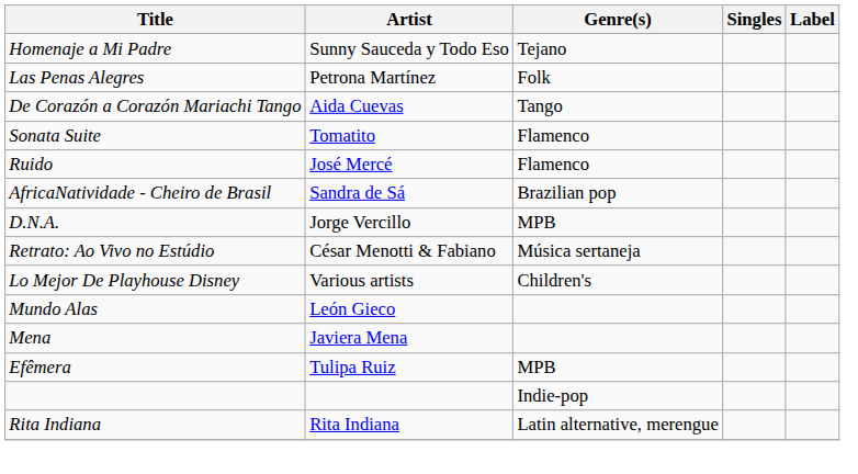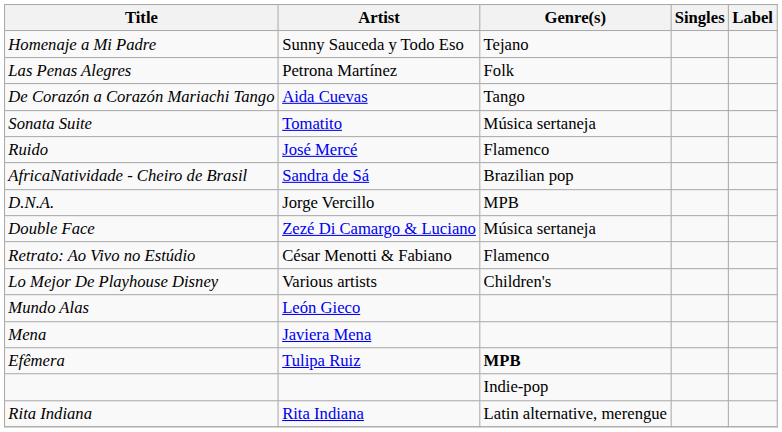 <table class="wikitable sortable" style="text-align: left;">
 <tr>
 <th>Title</th>
 <th>Artist</th>
 <th>Genre(s)</th>
 <th>Singles</th>
 <th>Label</th>
 </tr>
 <tr>
 <td><em>Homenaje a Mi Padre</em></td>
 <td>Sunny Sauceda y Todo Eso</td>
 <td>Tejano</td>
 <td></td>
 <td></td>
 </tr>
 <tr>
 <td><em>Las Penas Alegres</em></td>
 <td>Petrona Martínez</td>
 <td>Folk</td>
 <td></td>
 <td></td>
 </tr>
 <tr>
 <td><em> De Corazón a Corazón Mariachi Tango</em></td>
 <td><a href='#'>Aida Cuevas</a></td>
 <td>Tango</td>
 <td></td>
 <td></td>
 </tr>
 <tr>
 <td><em>Sonata Suite</em></td>
 <td><a href='#'>Tomatito</a></td>
-<td>Flamenco</td>
+<td>Música sertaneja</td>
 <td></td>
 <td></td>
 </tr>
 <tr>
 <td><em>Ruido</em></td>
 <td><a href='#'>José Mercé</a></td>
 <td>Flamenco</td>
 <td></td>
 <td></td>
 </tr>
 <tr>
 <td><em>AfricaNatividade - Cheiro de Brasil</em></td>
 <td><a href='#'>Sandra de Sá</a></td>
 <td>Brazilian pop</td>
 <td></td>
 <td></td>
 </tr>
 <tr>
 <td><em>D.N.A.</em></td>
 <td>Jorge Vercillo</td>
 <td>MPB</td>
 <td></td>
 <td></td>
 </tr>
 <tr>
+<td><em>Double Face</em></td>
+<td><a href='#'>Zezé Di Camargo & Luciano</a></td>
+<td>Música sertaneja</td>
+<td></td>
+<td></td>
+</tr>
+<tr>
 <td><em>Retrato: Ao Vivo no Estúdio</em></td>
 <td>César Menotti & Fabiano</td>
-<td>Música sertaneja</td>
+<td>Flamenco</td>
 <td></td>
 <td></td>
 </tr>
 <tr>
 <td><em>Lo Mejor De Playhouse Disney</em></td>
 <td>Various artists</td>
 <td>Children's</td>
 <td></td>
 <td></td>
 </tr>
 <tr>
 <td><em>Mundo Alas</em></td>
 <td><a href='#'>León Gieco</a></td>
 <td></td>
 <td></td>
 <td></td>
 </tr>
 <tr>
 <td><em>Mena</em></td>
 <td><a href='#'>Javiera Mena</a></td>
 <td></td>
 <td></td>
 <td></td>
 </tr>
 <tr>
 <td><em>Efêmera</em></td>
 <td><a href='#'>Tulipa Ruiz</a></td>
-<td>MPB</td>
+<td><strong>MPB</strong></td>
 <td></td>
 <td></td>
 </tr>
 <tr>
 <td><em></em></td>
 <td></td>
 <td>Indie-pop</td>
 <td></td>
 <td></td>
 </tr>
 <tr>
 <td><em> Rita Indiana</em></td>
 <td><a href='#'>Rita Indiana</a></td>
 <td>Latin alternative, merengue</td>
 <td></td>
 <td></td>
 </tr>
 <tr>
 </tr>
 </table>
